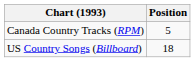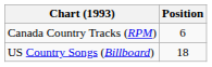 <table class="wikitable sortable">
 <tr>
 <th scope="col">Chart (1993)</th>
 <th scope="col">Position</th>
 </tr>
 <tr>
 <td>Canada Country Tracks (<em><a href='#'>RPM</a></em>)</td>
-<td align="center">5</td>
+<td align="center">6</td>
 </tr>
 <tr>
 <td>US <a href='#'>Country Songs</a> (<em><a href='#'>Billboard</a></em>)</td>
 <td align="center">18</td>
 </tr>
 </table>
